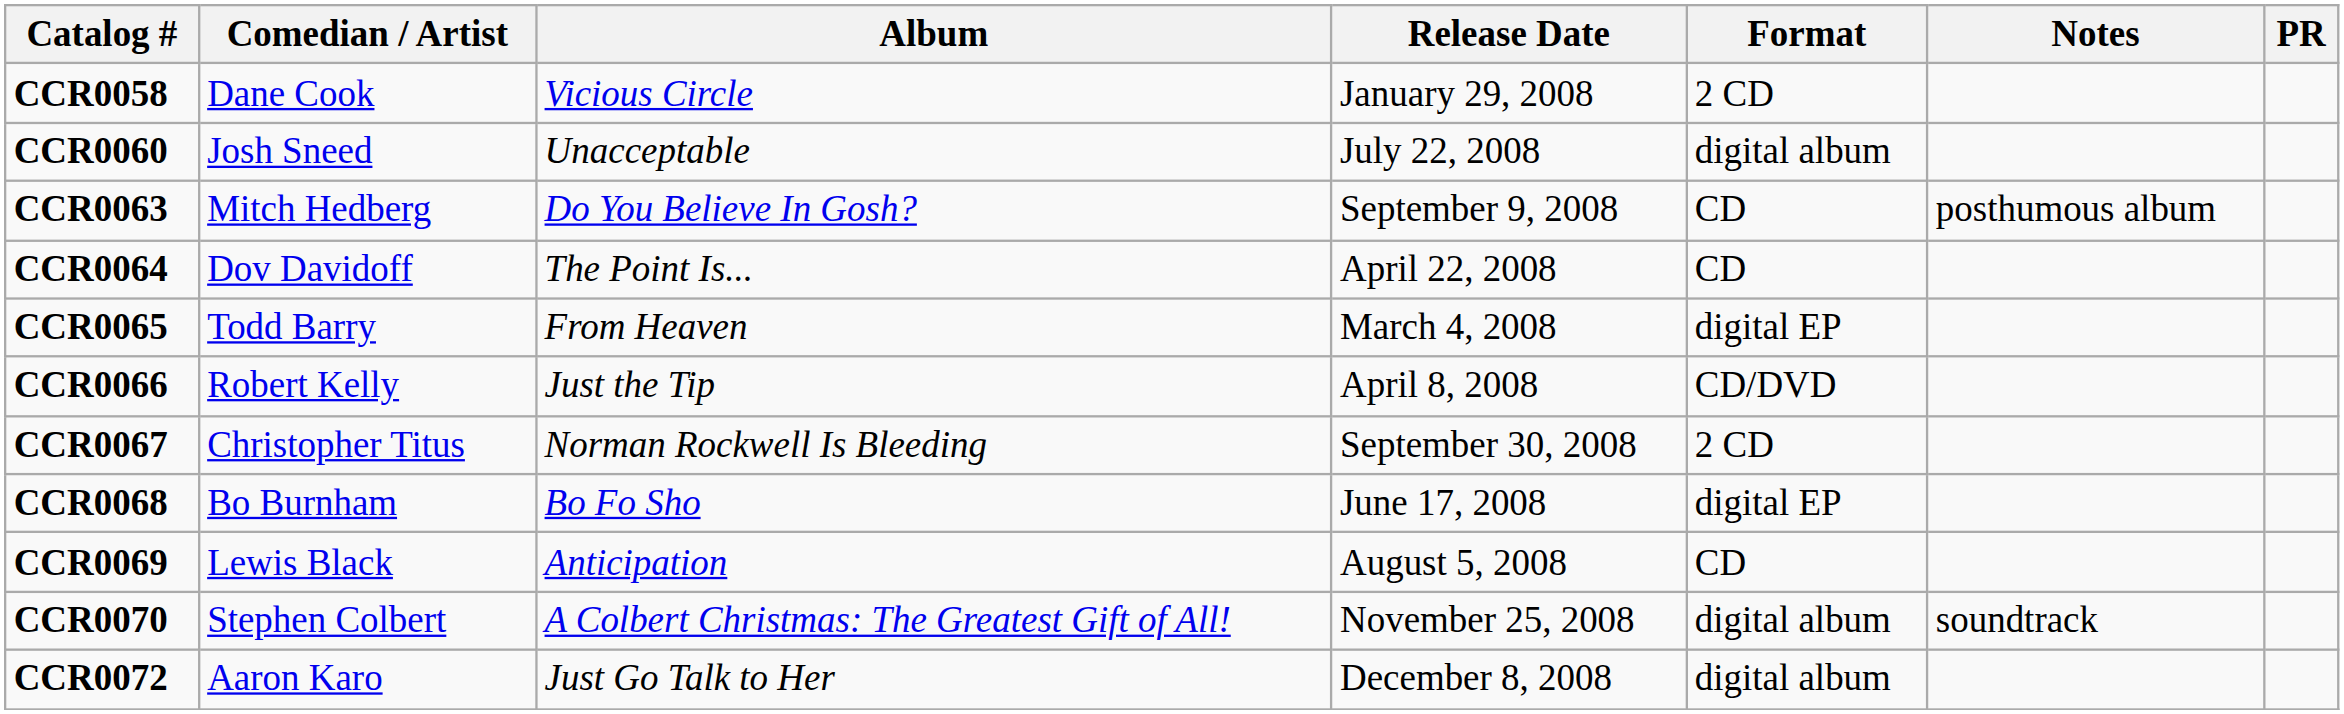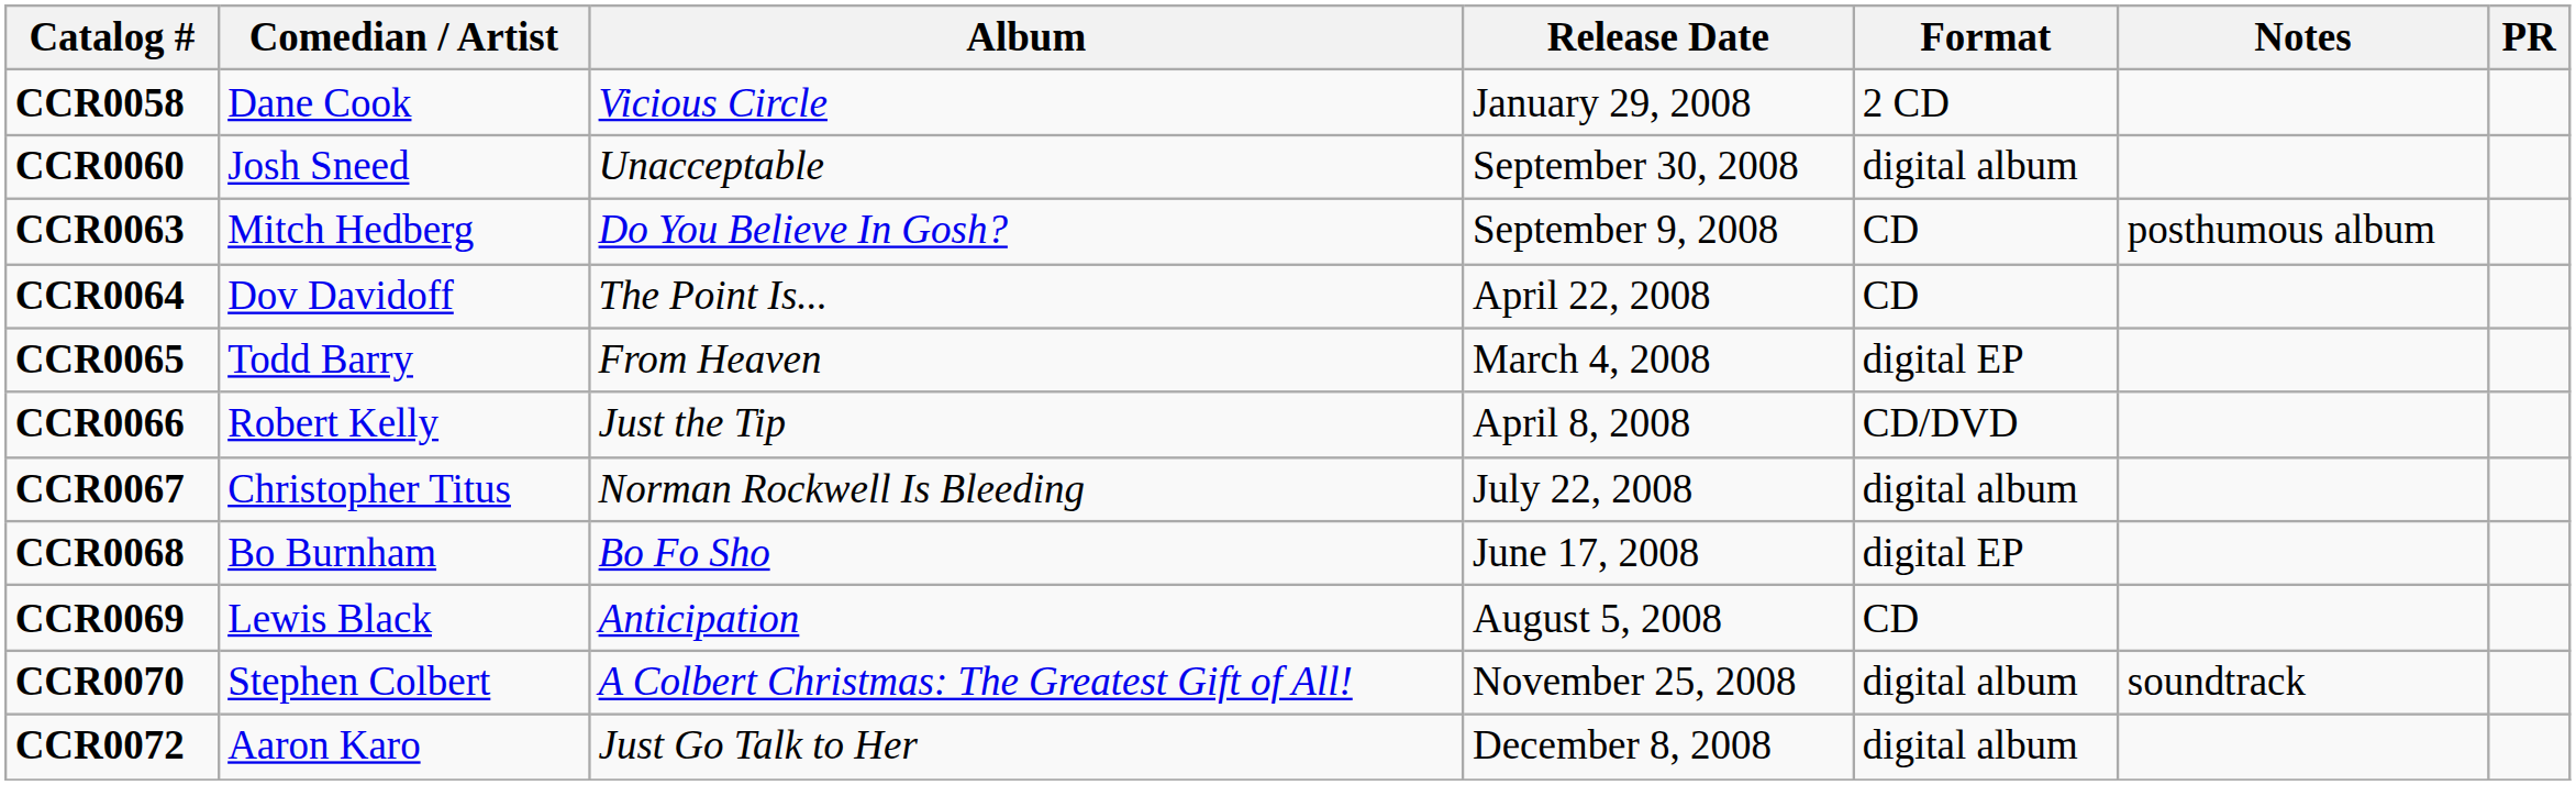 <table class="wikitable sortable" width="80%">
 <tr>
 <th scope="col" class="unsortable">Catalog #</th>
 <th scope="col" class="unsortable">Comedian / Artist</th>
 <th scope="col" class="unsortable">Album</th>
 <th scope="col" class="unsortable">Release Date</th>
 <th scope="col" class="unsortable">Format</th>
 <th scope="col" class="unsortable">Notes</th>
 <th scope="col" class="unsortable">PR</th>
 </tr>
 <tr --->
 <td><strong>CCR0058</strong></td>
 <td><a href='#'>Dane Cook</a></td>
 <td><em><a href='#'>Vicious Circle</a></em></td>
 <td>January 29, 2008</td>
 <td>2 CD</td>
 <td></td>
 <td></td>
 </tr>
 <tr --->
 <td><strong>CCR0060</strong></td>
 <td><a href='#'>Josh Sneed</a></td>
 <td><em>Unacceptable</em></td>
-<td>July 22, 2008</td>
+<td>September 30, 2008</td>
 <td>digital album</td>
 <td></td>
 <td></td>
 </tr>
 <tr --->
 <td><strong>CCR0063</strong></td>
 <td><a href='#'>Mitch Hedberg</a></td>
 <td><em><a href='#'>Do You Believe In Gosh?</a></em></td>
 <td>September 9, 2008</td>
 <td>CD</td>
 <td>posthumous album</td>
 <td></td>
 </tr>
 <tr --->
 <td><strong>CCR0064</strong></td>
 <td><a href='#'>Dov Davidoff</a></td>
 <td><em>The Point Is...</em></td>
 <td>April 22, 2008</td>
 <td>CD</td>
 <td></td>
 <td></td>
 </tr>
 <tr --->
 <td><strong>CCR0065</strong></td>
 <td><a href='#'>Todd Barry</a></td>
 <td><em>From Heaven</em></td>
 <td>March 4, 2008</td>
 <td>digital EP</td>
 <td></td>
 <td></td>
 </tr>
 <tr --->
 <td><strong>CCR0066</strong></td>
 <td><a href='#'>Robert Kelly</a></td>
 <td><em>Just the Tip</em></td>
 <td>April 8, 2008</td>
 <td>CD/DVD</td>
 <td></td>
 <td></td>
 </tr>
 <tr --->
 <td><strong>CCR0067</strong></td>
 <td><a href='#'>Christopher Titus</a></td>
 <td><em>Norman Rockwell Is Bleeding</em></td>
-<td>September 30, 2008</td>
-<td>2 CD</td>
+<td>July 22, 2008</td>
+<td>digital album</td>
 <td></td>
 <td></td>
 </tr>
 <tr --->
 <td><strong>CCR0068</strong></td>
 <td><a href='#'>Bo Burnham</a></td>
 <td><em><a href='#'>Bo Fo Sho</a></em></td>
 <td>June 17, 2008</td>
 <td>digital EP</td>
 <td></td>
 <td></td>
 </tr>
 <tr --->
 <td><strong>CCR0069</strong></td>
 <td><a href='#'>Lewis Black</a></td>
 <td><em><a href='#'>Anticipation</a></em></td>
 <td>August 5, 2008</td>
 <td>CD</td>
 <td></td>
 <td></td>
 </tr>
 <tr --->
 <td><strong>CCR0070</strong></td>
 <td><a href='#'>Stephen Colbert</a></td>
 <td><em><a href='#'>A Colbert Christmas: The Greatest Gift of All!</a></em></td>
 <td>November 25, 2008</td>
 <td>digital album</td>
 <td>soundtrack</td>
 <td></td>
 </tr>
 <tr --->
 <td><strong>CCR0072</strong></td>
 <td><a href='#'>Aaron Karo</a></td>
 <td><em>Just Go Talk to Her</em></td>
 <td>December 8, 2008</td>
 <td>digital album</td>
 <td></td>
 <td></td>
 </tr>
 <tr --->
 </tr>
 </table>
